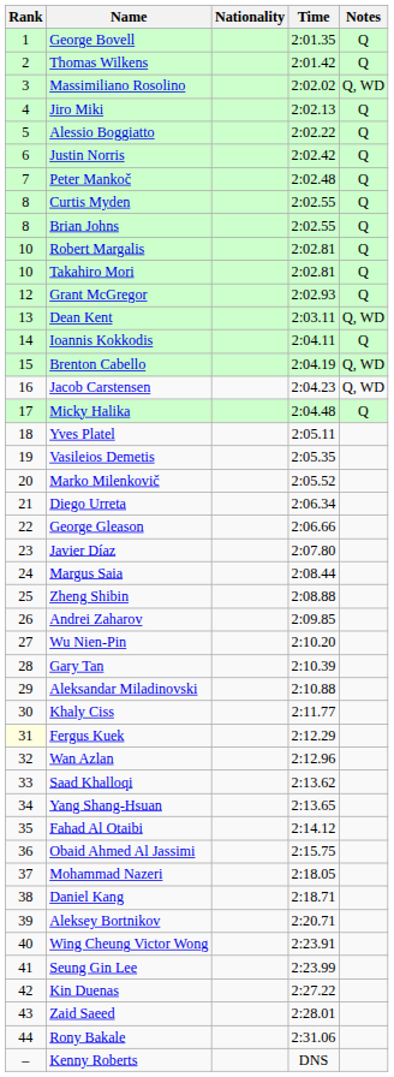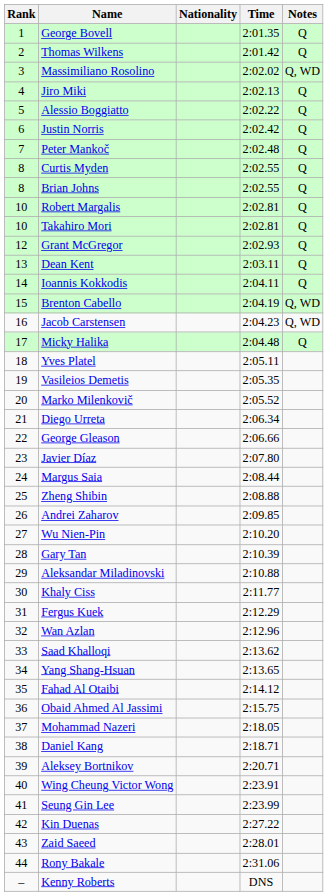 <table class="wikitable sortable" style="text-align:center">
 <tr>
 <th>Rank</th>
 <th>Name</th>
 <th>Nationality</th>
 <th>Time</th>
 <th>Notes</th>
 </tr>
 <tr bgcolor=ccffcc>
 <td>1</td>
 <td align=left><a href='#'>George Bovell</a></td>
 <td align=left></td>
 <td>2:01.35</td>
 <td>Q</td>
 </tr>
 <tr bgcolor=ccffcc>
 <td>2</td>
 <td align=left><a href='#'>Thomas Wilkens</a></td>
 <td align=left></td>
 <td>2:01.42</td>
 <td>Q</td>
 </tr>
 <tr bgcolor=ccffcc>
 <td>3</td>
 <td align=left><a href='#'>Massimiliano Rosolino</a></td>
 <td align=left></td>
 <td>2:02.02</td>
 <td>Q, WD</td>
 </tr>
 <tr bgcolor=ccffcc>
 <td>4</td>
 <td align=left><a href='#'>Jiro Miki</a></td>
 <td align=left></td>
 <td>2:02.13</td>
 <td>Q</td>
 </tr>
 <tr bgcolor=ccffcc>
 <td>5</td>
 <td align=left><a href='#'>Alessio Boggiatto</a></td>
 <td align=left></td>
 <td>2:02.22</td>
 <td>Q</td>
 </tr>
 <tr bgcolor=ccffcc>
 <td>6</td>
 <td align=left><a href='#'>Justin Norris</a></td>
 <td align=left></td>
 <td>2:02.42</td>
 <td>Q</td>
 </tr>
 <tr bgcolor=ccffcc>
 <td>7</td>
 <td align=left><a href='#'>Peter Mankoč</a></td>
 <td align=left></td>
 <td>2:02.48</td>
 <td>Q</td>
 </tr>
 <tr bgcolor=ccffcc>
 <td>8</td>
 <td align=left><a href='#'>Curtis Myden</a></td>
 <td align=left></td>
 <td>2:02.55</td>
 <td>Q</td>
 </tr>
 <tr bgcolor=ccffcc>
 <td>8</td>
 <td align=left><a href='#'>Brian Johns</a></td>
 <td align=left></td>
 <td>2:02.55</td>
 <td>Q</td>
 </tr>
 <tr bgcolor=ccffcc>
 <td>10</td>
 <td align=left><a href='#'>Robert Margalis</a></td>
 <td align=left></td>
 <td>2:02.81</td>
 <td>Q</td>
 </tr>
 <tr bgcolor=ccffcc>
 <td>10</td>
 <td align=left><a href='#'>Takahiro Mori</a></td>
 <td align=left></td>
 <td>2:02.81</td>
 <td>Q</td>
 </tr>
 <tr bgcolor=ccffcc>
 <td>12</td>
 <td align=left><a href='#'>Grant McGregor</a></td>
 <td align=left></td>
 <td>2:02.93</td>
 <td>Q</td>
 </tr>
 <tr bgcolor=ccffcc>
 <td>13</td>
 <td align=left><a href='#'>Dean Kent</a></td>
 <td align=left></td>
 <td>2:03.11</td>
-<td>Q, WD</td>
+<td>Q</td>
 </tr>
 <tr bgcolor=ccffcc>
 <td>14</td>
 <td align=left><a href='#'>Ioannis Kokkodis</a></td>
 <td align=left></td>
 <td>2:04.11</td>
 <td>Q</td>
 </tr>
 <tr bgcolor=ccffcc>
 <td>15</td>
 <td align=left><a href='#'>Brenton Cabello</a></td>
 <td align=left></td>
 <td>2:04.19</td>
 <td>Q, WD</td>
 </tr>
 <tr>
 <td>16</td>
 <td align=left><a href='#'>Jacob Carstensen</a></td>
 <td align=left></td>
 <td>2:04.23</td>
 <td>Q, WD</td>
 </tr>
 <tr bgcolor=ccffcc>
 <td>17</td>
 <td align=left><a href='#'>Micky Halika</a></td>
 <td align=left></td>
 <td>2:04.48</td>
 <td>Q</td>
 </tr>
 <tr>
 <td>18</td>
 <td align=left><a href='#'>Yves Platel</a></td>
 <td align=left></td>
 <td>2:05.11</td>
 <td></td>
 </tr>
 <tr>
 <td>19</td>
 <td align=left><a href='#'>Vasileios Demetis</a></td>
 <td align=left></td>
 <td>2:05.35</td>
 <td></td>
 </tr>
 <tr>
 <td>20</td>
 <td align=left><a href='#'>Marko Milenkovič</a></td>
 <td align=left></td>
 <td>2:05.52</td>
 <td></td>
 </tr>
 <tr>
 <td>21</td>
 <td align=left><a href='#'>Diego Urreta</a></td>
 <td align=left></td>
 <td>2:06.34</td>
 <td></td>
 </tr>
 <tr>
 <td>22</td>
 <td align=left><a href='#'>George Gleason</a></td>
 <td align=left></td>
 <td>2:06.66</td>
 <td></td>
 </tr>
 <tr>
 <td>23</td>
 <td align=left><a href='#'>Javier Díaz</a></td>
 <td align=left></td>
 <td>2:07.80</td>
 <td></td>
 </tr>
 <tr>
 <td>24</td>
 <td align=left><a href='#'>Margus Saia</a></td>
 <td align=left></td>
 <td>2:08.44</td>
 <td></td>
 </tr>
 <tr>
 <td>25</td>
 <td align=left><a href='#'>Zheng Shibin</a></td>
 <td align=left></td>
 <td>2:08.88</td>
 <td></td>
 </tr>
 <tr>
 <td>26</td>
 <td align=left><a href='#'>Andrei Zaharov</a></td>
 <td align=left></td>
 <td>2:09.85</td>
 <td></td>
 </tr>
 <tr>
 <td>27</td>
 <td align=left><a href='#'>Wu Nien-Pin</a></td>
 <td align=left></td>
 <td>2:10.20</td>
 <td></td>
 </tr>
 <tr>
 <td>28</td>
 <td align=left><a href='#'>Gary Tan</a></td>
 <td align=left></td>
 <td>2:10.39</td>
 <td></td>
 </tr>
 <tr>
 <td>29</td>
 <td align=left><a href='#'>Aleksandar Miladinovski</a></td>
 <td align=left></td>
 <td>2:10.88</td>
 <td></td>
 </tr>
 <tr>
 <td>30</td>
 <td align=left><a href='#'>Khaly Ciss</a></td>
 <td align=left></td>
 <td>2:11.77</td>
 <td></td>
 </tr>
 <tr>
-<td style="background: lightyellow;">31</td>
+<td>31</td>
 <td align=left><a href='#'>Fergus Kuek</a></td>
 <td align=left></td>
 <td>2:12.29</td>
 <td></td>
 </tr>
 <tr>
 <td>32</td>
 <td align=left><a href='#'>Wan Azlan</a></td>
 <td align=left></td>
 <td>2:12.96</td>
 <td></td>
 </tr>
 <tr>
 <td>33</td>
 <td align=left><a href='#'>Saad Khalloqi</a></td>
 <td align=left></td>
 <td>2:13.62</td>
 <td></td>
 </tr>
 <tr>
 <td>34</td>
 <td align=left><a href='#'>Yang Shang-Hsuan</a></td>
 <td align=left></td>
 <td>2:13.65</td>
 <td></td>
 </tr>
 <tr>
 <td>35</td>
 <td align=left><a href='#'>Fahad Al Otaibi</a></td>
 <td align=left></td>
 <td>2:14.12</td>
 <td></td>
 </tr>
 <tr>
 <td>36</td>
 <td align=left><a href='#'>Obaid Ahmed Al Jassimi</a></td>
 <td align=left></td>
 <td>2:15.75</td>
 <td></td>
 </tr>
 <tr>
 <td>37</td>
 <td align=left><a href='#'>Mohammad Nazeri</a></td>
 <td align=left></td>
 <td>2:18.05</td>
 <td></td>
 </tr>
 <tr>
 <td>38</td>
 <td align=left><a href='#'>Daniel Kang</a></td>
 <td align=left></td>
 <td>2:18.71</td>
 <td></td>
 </tr>
 <tr>
 <td>39</td>
 <td align=left><a href='#'>Aleksey Bortnikov</a></td>
 <td align=left></td>
 <td>2:20.71</td>
 <td></td>
 </tr>
 <tr>
 <td>40</td>
 <td align=left><a href='#'>Wing Cheung Victor Wong</a></td>
 <td align=left></td>
 <td>2:23.91</td>
 <td></td>
 </tr>
 <tr>
 <td>41</td>
 <td align=left><a href='#'>Seung Gin Lee</a></td>
 <td align=left></td>
 <td>2:23.99</td>
 <td></td>
 </tr>
 <tr>
 <td>42</td>
 <td align=left><a href='#'>Kin Duenas</a></td>
 <td align=left></td>
 <td>2:27.22</td>
 <td></td>
 </tr>
 <tr>
 <td>43</td>
 <td align=left><a href='#'>Zaid Saeed</a></td>
 <td align=left></td>
 <td>2:28.01</td>
 <td></td>
 </tr>
 <tr>
 <td>44</td>
 <td align=left><a href='#'>Rony Bakale</a></td>
 <td align=left></td>
 <td>2:31.06</td>
 <td></td>
 </tr>
 <tr>
 <td>–</td>
 <td align=left><a href='#'>Kenny Roberts</a></td>
 <td align=left></td>
 <td>DNS</td>
 <td></td>
 </tr>
 </table>
